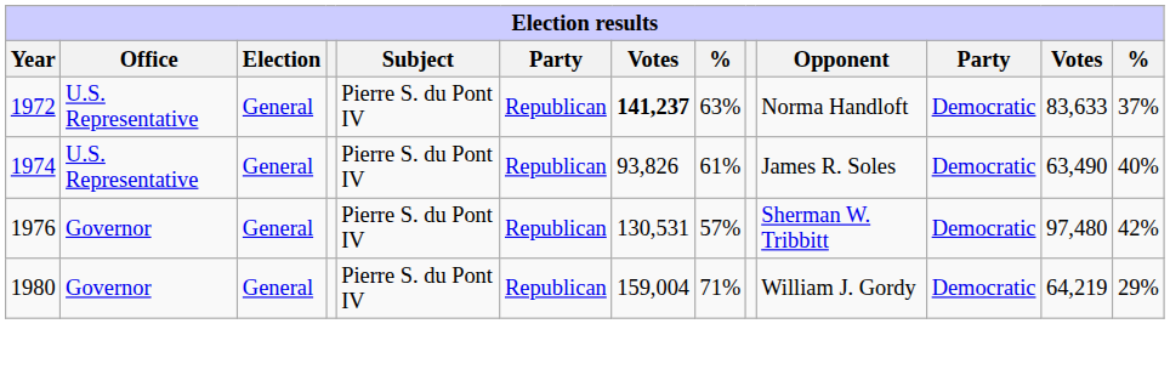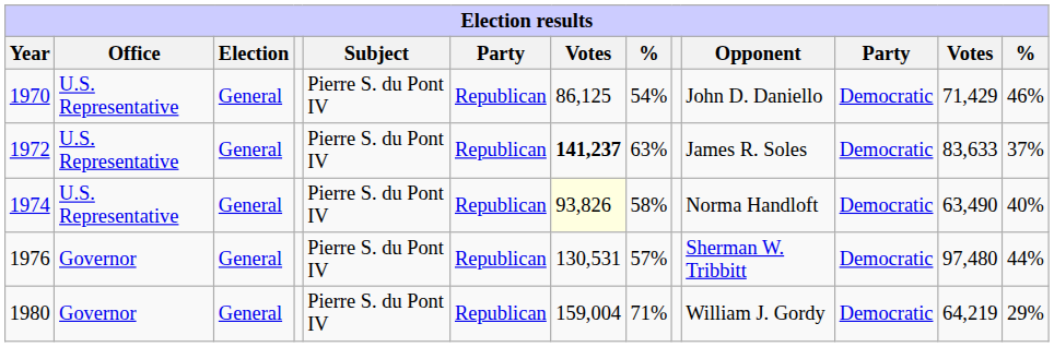 <table class=wikitable style="width: 94%" style="text-align: center;" align="center">
 <tr bgcolor=#cccccc>
 <th colspan=13 style="background: #ccccff;">Election results</th>
 </tr>
 <tr>
 <th><strong>Year</strong></th>
 <th><strong>Office</strong></th>
 <th><strong>Election</strong></th>
 <th></th>
 <th><strong>Subject</strong></th>
 <th><strong>Party</strong></th>
 <th><strong>Votes</strong></th>
 <th><strong>%</strong></th>
 <th></th>
 <th><strong>Opponent</strong></th>
 <th><strong>Party</strong></th>
 <th><strong>Votes</strong></th>
 <th><strong>%</strong></th>
 </tr>
 <tr>
+<td><a href='#'>1970</a></td>
+<td><a href='#'>U.S. Representative</a></td>
+<td><a href='#'>General</a></td>
+<td></td>
+<td>Pierre S. du Pont IV</td>
+<td><a href='#'>Republican</a></td>
+<td>86,125</td>
+<td>54%</td>
+<td></td>
+<td>John D. Daniello</td>
+<td><a href='#'>Democratic</a></td>
+<td>71,429</td>
+<td>46%</td>
+</tr>
+<tr>
 <td><a href='#'>1972</a></td>
 <td><a href='#'>U.S. Representative</a></td>
 <td><a href='#'>General</a></td>
 <td></td>
 <td>Pierre S. du Pont IV</td>
 <td><a href='#'>Republican</a></td>
 <td><strong>141,237</strong></td>
 <td>63%</td>
 <td></td>
-<td>Norma Handloft</td>
+<td>James R. Soles</td>
 <td><a href='#'>Democratic</a></td>
 <td>83,633</td>
 <td>37%</td>
 </tr>
 <tr>
 <td><a href='#'>1974</a></td>
 <td><a href='#'>U.S. Representative</a></td>
 <td><a href='#'>General</a></td>
 <td></td>
 <td>Pierre S. du Pont IV</td>
 <td><a href='#'>Republican</a></td>
-<td>93,826</td>
-<td>61%</td>
+<td style="background: lightyellow;">93,826</td>
+<td>58%</td>
 <td></td>
-<td>James R. Soles</td>
+<td>Norma Handloft</td>
 <td><a href='#'>Democratic</a></td>
 <td>63,490</td>
 <td>40%</td>
 </tr>
 <tr>
 <td>1976</td>
 <td><a href='#'>Governor</a></td>
 <td><a href='#'>General</a></td>
 <td></td>
 <td>Pierre S. du Pont IV</td>
 <td><a href='#'>Republican</a></td>
 <td>130,531</td>
 <td>57%</td>
 <td></td>
 <td><a href='#'>Sherman W. Tribbitt</a></td>
 <td><a href='#'>Democratic</a></td>
 <td>97,480</td>
-<td>42%</td>
+<td>44%</td>
 </tr>
 <tr>
 <td>1980</td>
 <td><a href='#'>Governor</a></td>
 <td><a href='#'>General</a></td>
 <td></td>
 <td>Pierre S. du Pont IV</td>
 <td><a href='#'>Republican</a></td>
 <td>159,004</td>
 <td>71%</td>
 <td></td>
 <td>William J. Gordy</td>
 <td><a href='#'>Democratic</a></td>
 <td>64,219</td>
 <td>29%</td>
 </tr>
 </table>
